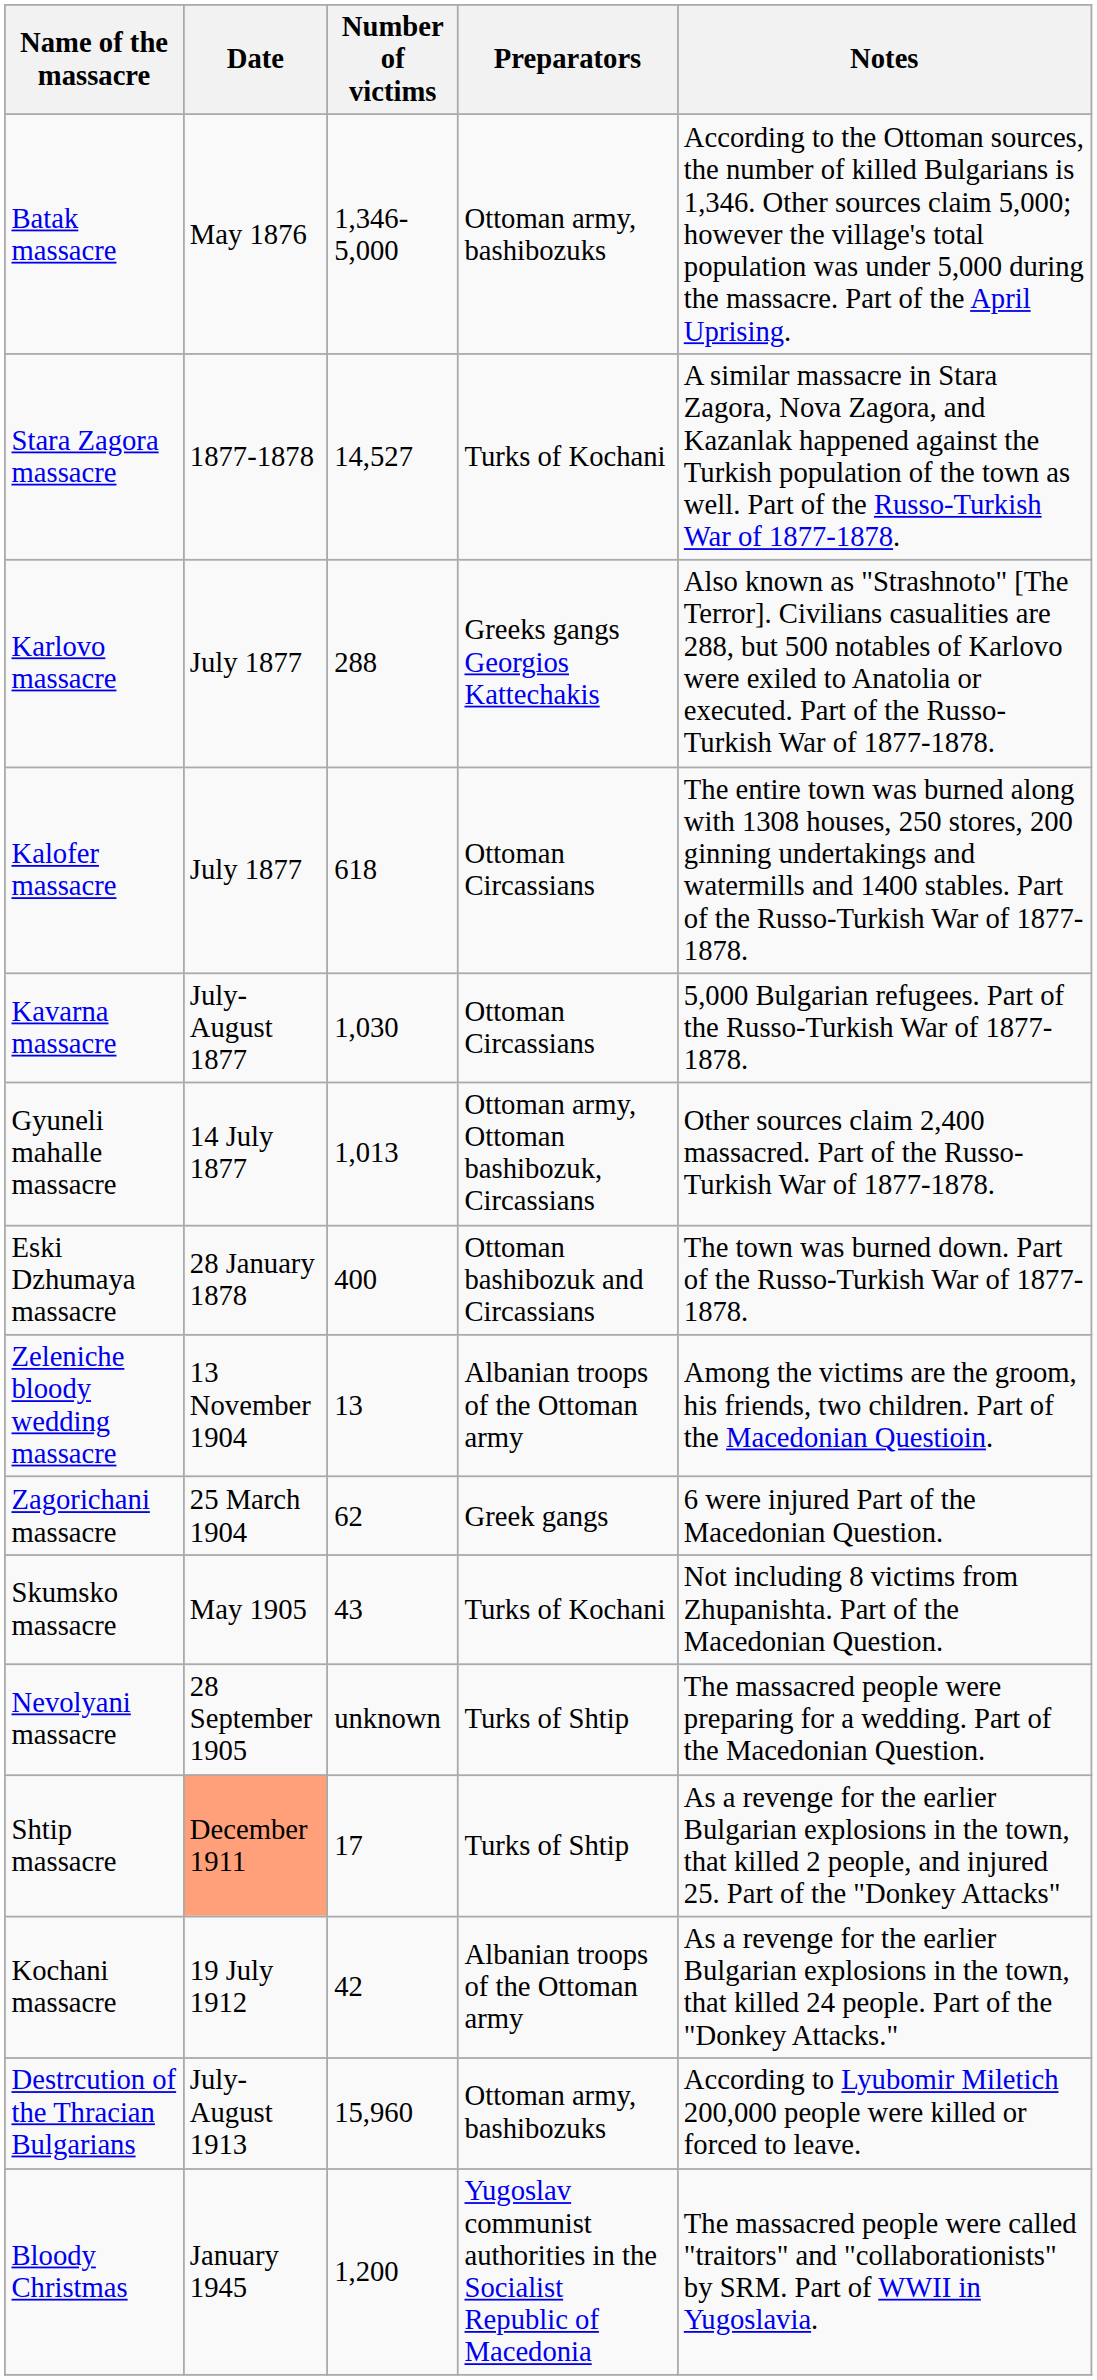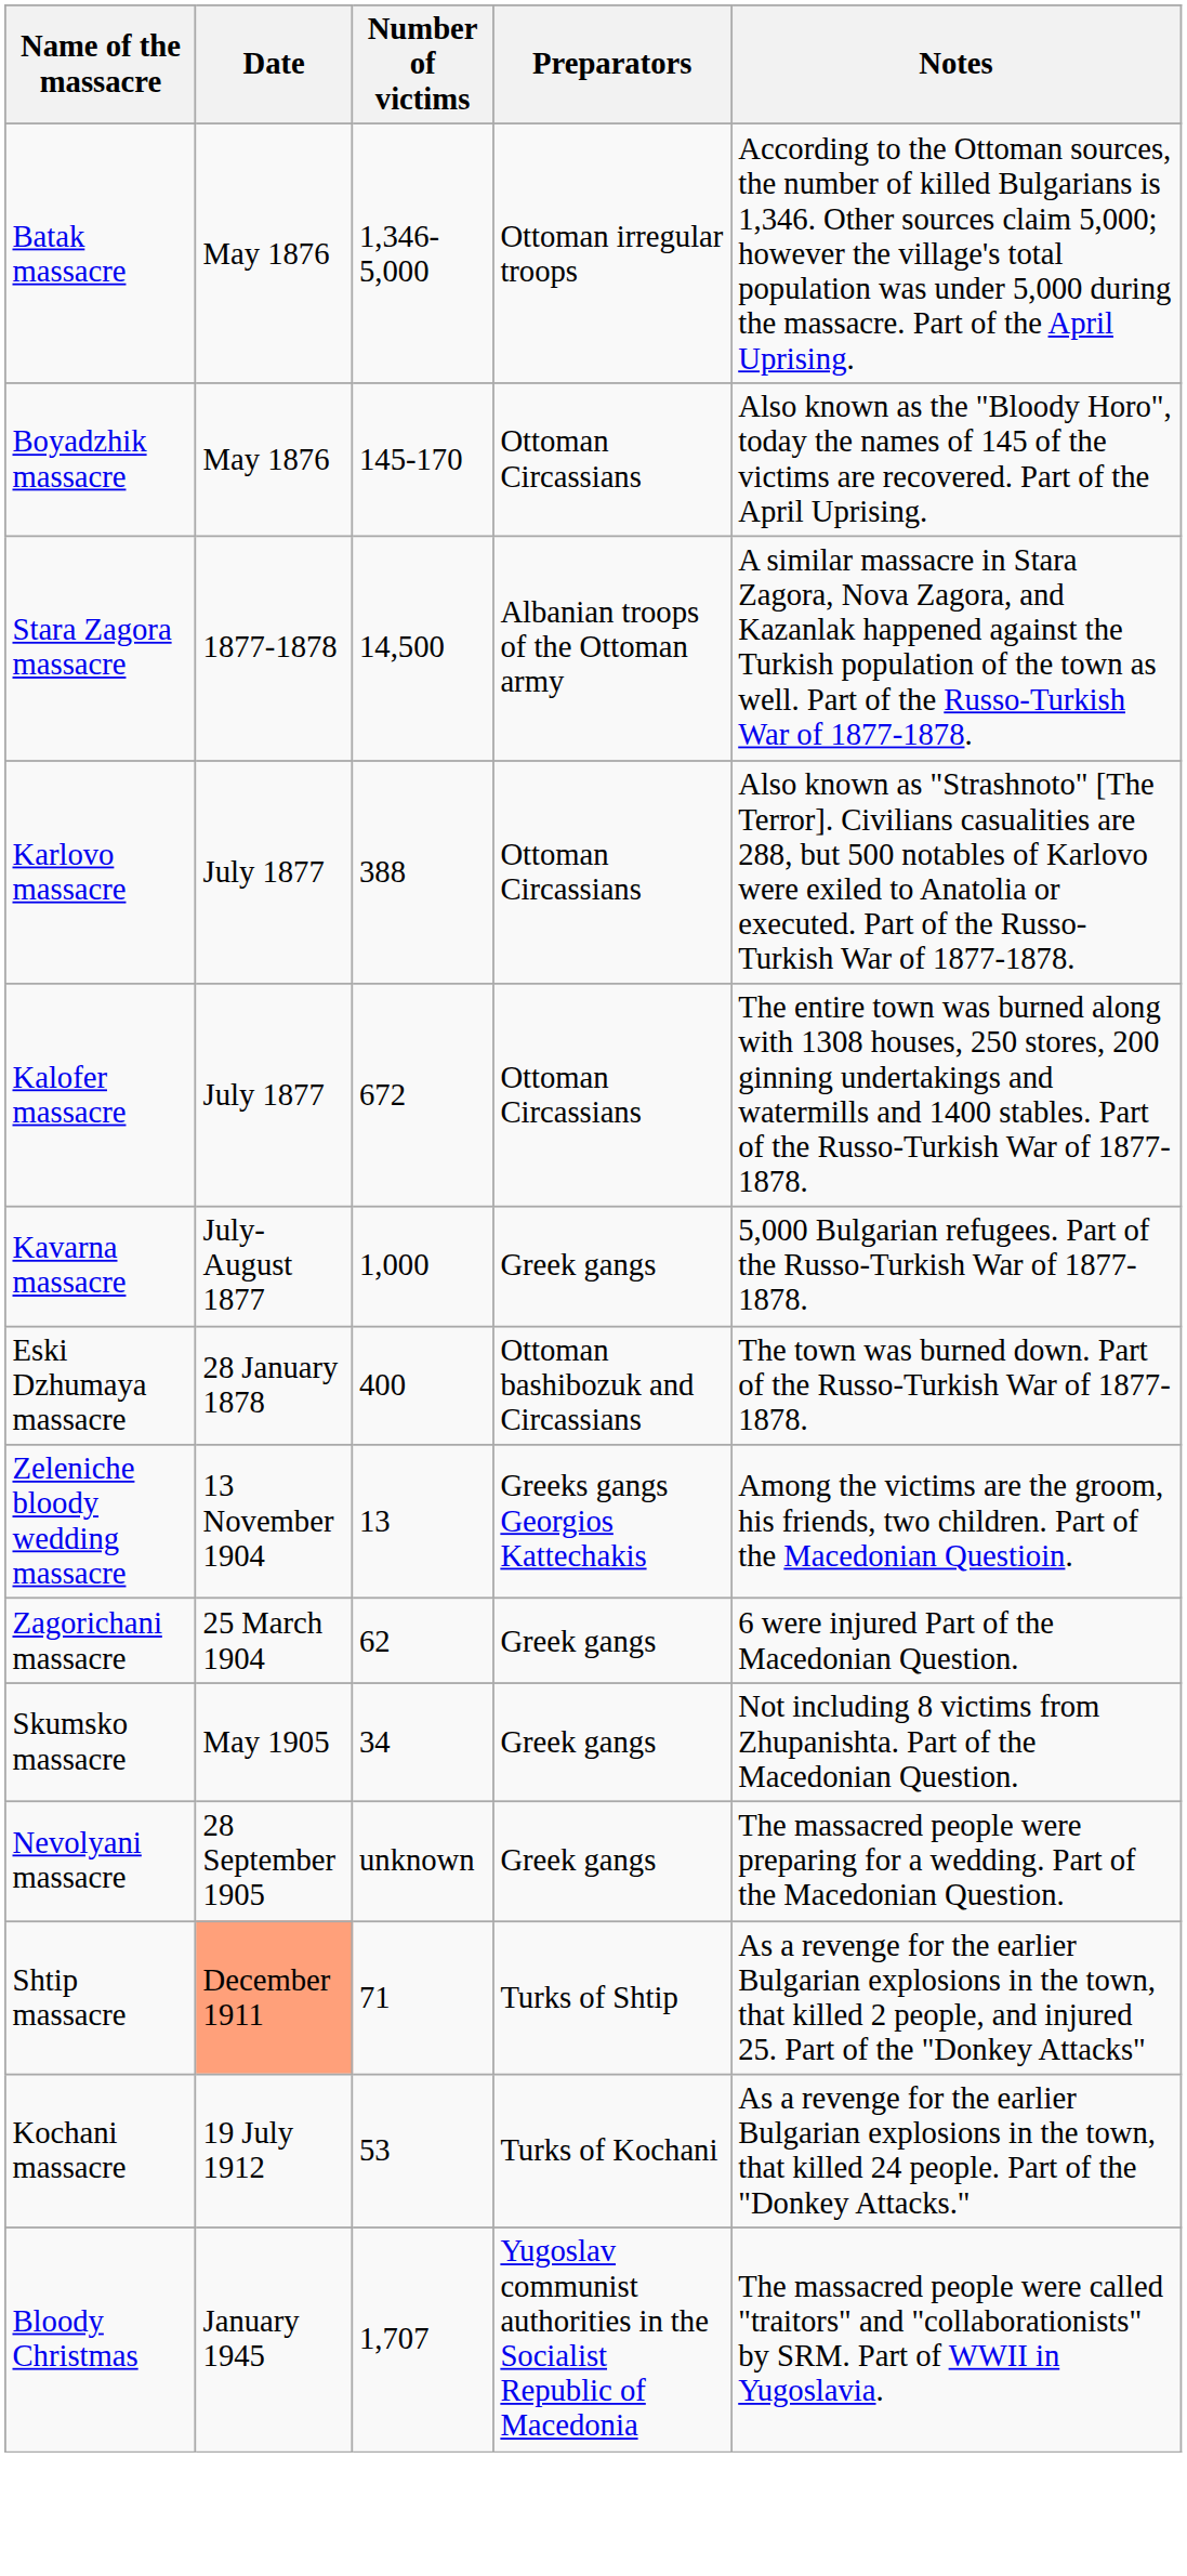 <table class="wikitable">
 <tr>
 <th>Name of the massacre</th>
 <th>Date</th>
 <th>Number of victims</th>
 <th>Preparators</th>
 <th>Notes</th>
 </tr>
 <tr>
 <td><a href='#'>Batak massacre</a></td>
 <td>May 1876</td>
 <td>1,346-5,000</td>
-<td>Ottoman army, bashibozuks</td>
+<td>Ottoman irregular troops</td>
 <td>According to the Ottoman sources, the number of killed Bulgarians is 1,346. Other sources claim 5,000; however the village's total population was under 5,000 during the massacre. Part of the <a href='#'>April Uprising</a>.</td>
+</tr>
+<tr>
+<td><a href='#'>Boyadzhik massacre</a></td>
+<td>May 1876</td>
+<td>145-170</td>
+<td>Ottoman Circassians</td>
+<td>Also known as the "Bloody Horo", today the names of 145 of the victims are recovered. Part of the April Uprising.</td>
 </tr>
 <tr>
 <td><a href='#'>Stara Zagora massacre</a></td>
 <td>1877-1878</td>
-<td>14,527</td>
-<td>Turks of Kochani</td>
+<td>14,500</td>
+<td>Albanian troops of the Ottoman army</td>
 <td>A similar massacre in Stara Zagora, Nova Zagora, and Kazanlak happened against the Turkish population of the town as well. Part of the <a href='#'>Russo-Turkish War of 1877-1878</a>.</td>
 </tr>
 <tr>
 <td><a href='#'>Karlovo massacre</a></td>
 <td>July 1877</td>
-<td>288</td>
-<td>Greeks gangs<br><a href='#'>Georgios Kattechakis</a></td>
+<td>388</td>
+<td>Ottoman Circassians</td>
 <td>Also known as "Strashnoto" [The Terror]. Civilians casualities are 288, but 500 notables of Karlovo were exiled to Anatolia or executed. Part of the Russo-Turkish War of 1877-1878.</td>
 </tr>
 <tr>
 <td><a href='#'>Kalofer massacre</a></td>
 <td>July 1877</td>
-<td>618</td>
+<td>672</td>
 <td>Ottoman Circassians</td>
 <td>The entire town was burned along with 1308 houses, 250 stores, 200 ginning undertakings and watermills and 1400 stables. Part of the Russo-Turkish War of 1877-1878.</td>
 </tr>
 <tr>
 <td><a href='#'>Kavarna massacre</a></td>
 <td>July-August 1877</td>
-<td>1,030</td>
-<td>Ottoman Circassians</td>
+<td>1,000</td>
+<td>Greek gangs</td>
 <td>5,000 Bulgarian refugees. Part of the Russo-Turkish War of 1877-1878.</td>
-</tr>
-<tr>
-<td>Gyuneli mahalle massacre</td>
-<td>14 July 1877</td>
-<td>1,013</td>
-<td>Ottoman army, Ottoman bashibozuk, Circassians</td>
-<td>Other sources claim 2,400 massacred. Part of the Russo-Turkish War of 1877-1878.</td>
 </tr>
 <tr>
 <td>Eski Dzhumaya massacre</td>
 <td>28 January 1878</td>
 <td>400</td>
 <td>Оttoman bashibozuk and Circassians</td>
 <td>The town was burned down. Part of the Russo-Turkish War of 1877-1878.</td>
 </tr>
 <tr>
 <td><a href='#'>Zeleniche bloody wedding massacre</a></td>
 <td>13 November 1904</td>
 <td>13</td>
-<td>Albanian troops of the Ottoman army</td>
+<td>Greeks gangs<br><a href='#'>Georgios Kattechakis</a></td>
 <td>Among the victims are the groom, his friends, two children. Part of the <a href='#'>Macedonian Questioin</a>.</td>
 </tr>
 <tr>
 <td><a href='#'>Zagorichani</a> massacre</td>
 <td>25 March 1904</td>
 <td>62</td>
 <td>Greek gangs</td>
 <td>6 were injured Part of the Macedonian Question.</td>
 </tr>
 <tr>
 <td>Skumsko massacre</td>
 <td>May 1905</td>
-<td>43</td>
-<td>Turks of Kochani</td>
+<td>34</td>
+<td>Greek gangs</td>
 <td>Not including 8 victims from Zhupanishta.  Part of the Macedonian Question.</td>
 </tr>
 <tr>
 <td><a href='#'>Nevolyani</a> massacre</td>
 <td>28 September 1905</td>
 <td>unknown</td>
-<td>Turks of Shtip</td>
+<td>Greek gangs</td>
 <td>The massacred people were preparing for a wedding. Part of the Macedonian Question.</td>
 </tr>
 <tr>
 <td>Shtip massacre</td>
 <td style="background: lightsalmon;">December 1911</td>
-<td>17</td>
+<td>71</td>
 <td>Turks of Shtip</td>
 <td>As a revenge for the earlier Bulgarian explosions in the town, that killed 2 people, and injured 25. Part of the "Donkey Attacks"</td>
 </tr>
 <tr>
 <td>Kochani massacre</td>
 <td>19 July 1912</td>
-<td>42</td>
-<td>Albanian troops of the Ottoman army</td>
+<td>53</td>
+<td>Turks of Kochani</td>
 <td>As a revenge for the earlier Bulgarian explosions in the town, that killed 24 people. Part of the "Donkey Attacks."</td>
-</tr>
-<tr>
-<td><a href='#'>Destrcution of the Thracian Bulgarians</a></td>
-<td>July-August 1913</td>
-<td>15,960</td>
-<td>Ottoman army, bashibozuks</td>
-<td>According to <a href='#'>Lyubomir Miletich</a> 200,000 people were killed or forced to leave.</td>
 </tr>
 <tr>
 <td><a href='#'>Bloody Christmas</a></td>
 <td>January 1945</td>
-<td>1,200</td>
+<td>1,707</td>
 <td><a href='#'>Yugoslav</a> communist authorities in the <a href='#'>Socialist Republic of Macedonia</a></td>
 <td>The massacred people were called "traitors" and "collaborationists" by SRM. Part of <a href='#'>WWII in Yugoslavia</a>.</td>
 </tr>
 </table>
